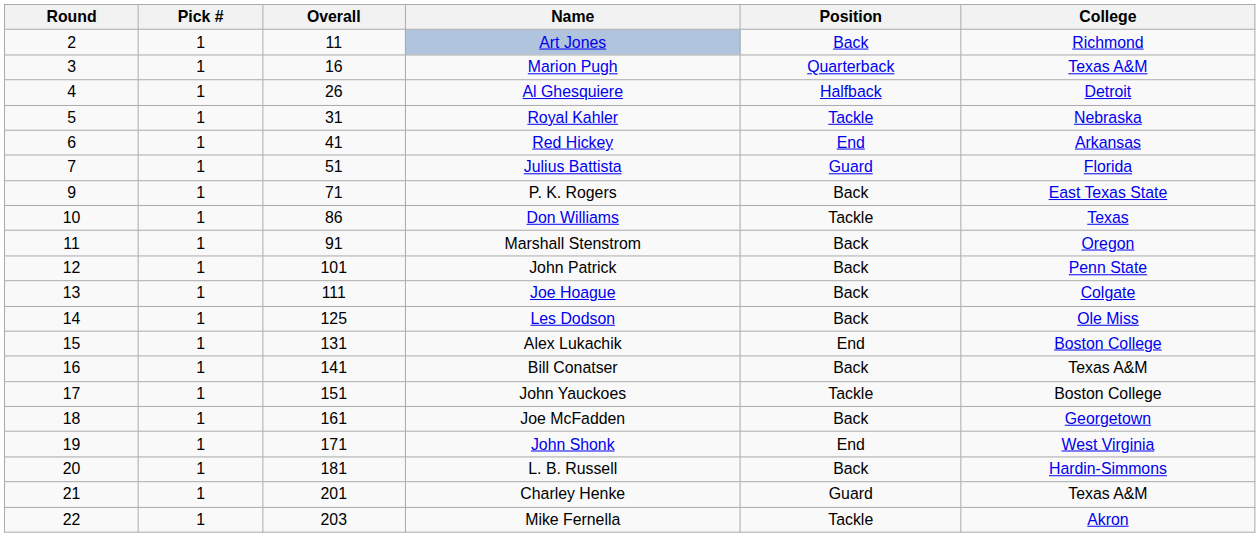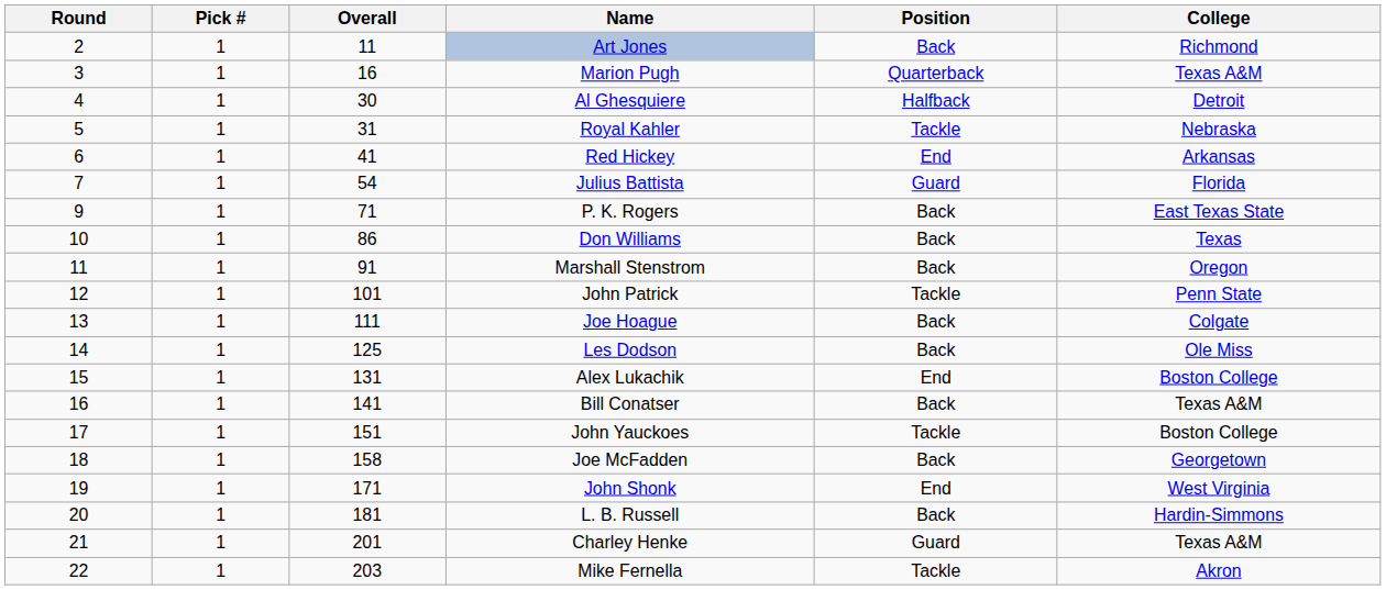 <table class="wikitable sortable sortable" style="width: 100%; text-align:center">
 <tr>
 <th>Round</th>
 <th>Pick #</th>
 <th>Overall</th>
 <th>Name</th>
 <th>Position</th>
 <th>College</th>
 </tr>
 <tr>
 <td>2</td>
 <td>1</td>
 <td>11</td>
 <td bgcolor=lightsteelblue><a href='#'>Art Jones</a></td>
 <td><a href='#'>Back</a></td>
 <td><a href='#'>Richmond</a></td>
 </tr>
 <tr>
 <td>3</td>
 <td>1</td>
 <td>16</td>
 <td><a href='#'>Marion Pugh</a></td>
 <td><a href='#'>Quarterback</a></td>
 <td><a href='#'>Texas A&M</a></td>
 </tr>
 <tr>
 <td>4</td>
 <td>1</td>
-<td>26</td>
+<td>30</td>
 <td><a href='#'>Al Ghesquiere</a></td>
 <td><a href='#'>Halfback</a></td>
 <td><a href='#'>Detroit</a></td>
 </tr>
 <tr>
 <td>5</td>
 <td>1</td>
 <td>31</td>
 <td><a href='#'>Royal Kahler</a></td>
 <td><a href='#'>Tackle</a></td>
 <td><a href='#'>Nebraska</a></td>
 </tr>
 <tr>
 <td>6</td>
 <td>1</td>
 <td>41</td>
 <td><a href='#'>Red Hickey</a></td>
 <td><a href='#'>End</a></td>
 <td><a href='#'>Arkansas</a></td>
 </tr>
 <tr>
 <td>7</td>
 <td>1</td>
-<td>51</td>
+<td>54</td>
 <td><a href='#'>Julius Battista</a></td>
 <td><a href='#'>Guard</a></td>
 <td><a href='#'>Florida</a></td>
 </tr>
 <tr>
 <td>9</td>
 <td>1</td>
 <td>71</td>
 <td>P. K. Rogers</td>
 <td>Back</td>
 <td><a href='#'>East Texas State</a></td>
 </tr>
 <tr>
 <td>10</td>
 <td>1</td>
 <td>86</td>
 <td><a href='#'>Don Williams</a></td>
-<td>Tackle</td>
+<td>Back</td>
 <td><a href='#'>Texas</a></td>
 </tr>
 <tr>
 <td>11</td>
 <td>1</td>
 <td>91</td>
 <td>Marshall Stenstrom</td>
 <td>Back</td>
 <td><a href='#'>Oregon</a></td>
 </tr>
 <tr>
 <td>12</td>
 <td>1</td>
 <td>101</td>
 <td>John Patrick</td>
-<td>Back</td>
+<td>Tackle</td>
 <td><a href='#'>Penn State</a></td>
 </tr>
 <tr>
 <td>13</td>
 <td>1</td>
 <td>111</td>
 <td><a href='#'>Joe Hoague</a></td>
 <td>Back</td>
 <td><a href='#'>Colgate</a></td>
 </tr>
 <tr>
 <td>14</td>
 <td>1</td>
 <td>125</td>
 <td><a href='#'>Les Dodson</a></td>
 <td>Back</td>
 <td><a href='#'>Ole Miss</a></td>
 </tr>
 <tr>
 <td>15</td>
 <td>1</td>
 <td>131</td>
 <td>Alex Lukachik</td>
 <td>End</td>
 <td><a href='#'>Boston College</a></td>
 </tr>
 <tr>
 <td>16</td>
 <td>1</td>
 <td>141</td>
 <td>Bill Conatser</td>
 <td>Back</td>
 <td>Texas A&M</td>
 </tr>
 <tr>
 <td>17</td>
 <td>1</td>
 <td>151</td>
 <td>John Yauckoes</td>
 <td>Tackle</td>
 <td>Boston College</td>
 </tr>
 <tr>
 <td>18</td>
 <td>1</td>
-<td>161</td>
+<td>158</td>
 <td>Joe McFadden</td>
 <td>Back</td>
 <td><a href='#'>Georgetown</a></td>
 </tr>
 <tr>
 <td>19</td>
 <td>1</td>
 <td>171</td>
 <td><a href='#'>John Shonk</a></td>
 <td>End</td>
 <td><a href='#'>West Virginia</a></td>
 </tr>
 <tr>
 <td>20</td>
 <td>1</td>
 <td>181</td>
 <td>L. B. Russell</td>
 <td>Back</td>
 <td><a href='#'>Hardin-Simmons</a></td>
 </tr>
 <tr>
 <td>21</td>
 <td>1</td>
 <td>201</td>
 <td>Charley Henke</td>
 <td>Guard</td>
 <td>Texas A&M</td>
 </tr>
 <tr>
 <td>22</td>
 <td>1</td>
 <td>203</td>
 <td>Mike Fernella</td>
 <td>Tackle</td>
 <td><a href='#'>Akron</a></td>
 </tr>
 </table>
